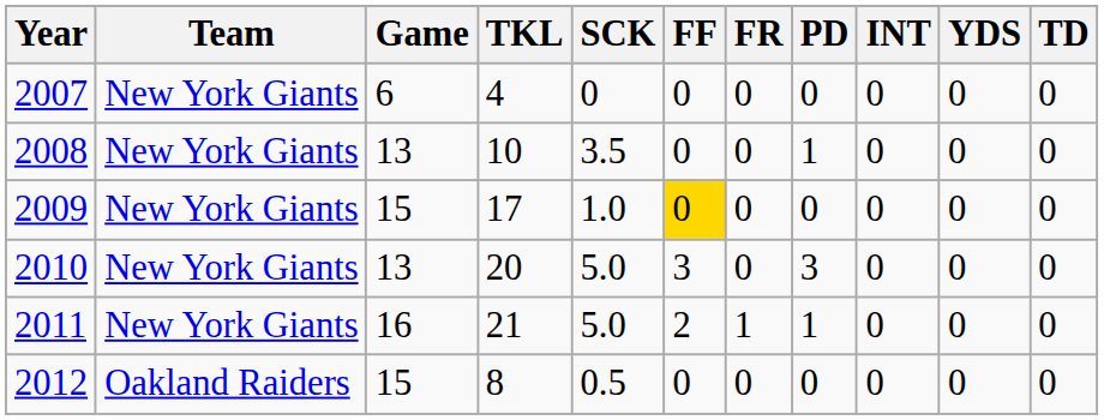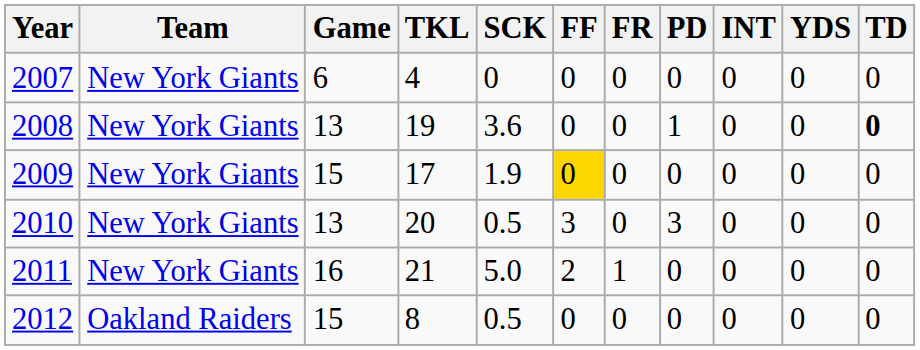 <table class="wikitable">
 <tr>
 <th>Year</th>
 <th>Team</th>
 <th>Game</th>
 <th>TKL</th>
 <th>SCK</th>
 <th>FF</th>
 <th>FR</th>
 <th>PD</th>
 <th>INT</th>
 <th>YDS</th>
 <th>TD</th>
 </tr>
 <tr>
 <td><a href='#'>2007</a></td>
 <td><a href='#'>New York Giants</a></td>
 <td>6</td>
 <td>4</td>
 <td>0</td>
 <td>0</td>
 <td>0</td>
 <td>0</td>
 <td>0</td>
 <td>0</td>
 <td>0</td>
 </tr>
 <tr>
 <td><a href='#'>2008</a></td>
 <td><a href='#'>New York Giants</a></td>
 <td>13</td>
-<td>10</td>
-<td>3.5</td>
+<td>19</td>
+<td>3.6</td>
 <td>0</td>
 <td>0</td>
 <td>1</td>
 <td>0</td>
 <td>0</td>
-<td>0</td>
+<td><strong>0</strong></td>
 </tr>
 <tr>
 <td><a href='#'>2009</a></td>
 <td><a href='#'>New York Giants</a></td>
 <td>15</td>
 <td>17</td>
-<td>1.0</td>
+<td>1.9</td>
 <td style="background: gold;">0</td>
 <td>0</td>
 <td>0</td>
 <td>0</td>
 <td>0</td>
 <td>0</td>
 </tr>
 <tr>
 <td><a href='#'>2010</a></td>
 <td><a href='#'>New York Giants</a></td>
 <td>13</td>
 <td>20</td>
-<td>5.0</td>
+<td>0.5</td>
 <td>3</td>
 <td>0</td>
 <td>3</td>
 <td>0</td>
 <td>0</td>
 <td>0</td>
 </tr>
 <tr>
 <td><a href='#'>2011</a></td>
 <td><a href='#'>New York Giants</a></td>
 <td>16</td>
 <td>21</td>
 <td>5.0</td>
 <td>2</td>
 <td>1</td>
-<td>1</td>
+<td>0</td>
 <td>0</td>
 <td>0</td>
 <td>0</td>
 </tr>
 <tr>
 <td><a href='#'>2012</a></td>
 <td><a href='#'>Oakland Raiders</a></td>
 <td>15</td>
 <td>8</td>
 <td>0.5</td>
 <td>0</td>
 <td>0</td>
 <td>0</td>
 <td>0</td>
 <td>0</td>
 <td>0</td>
 </tr>
 </table>
